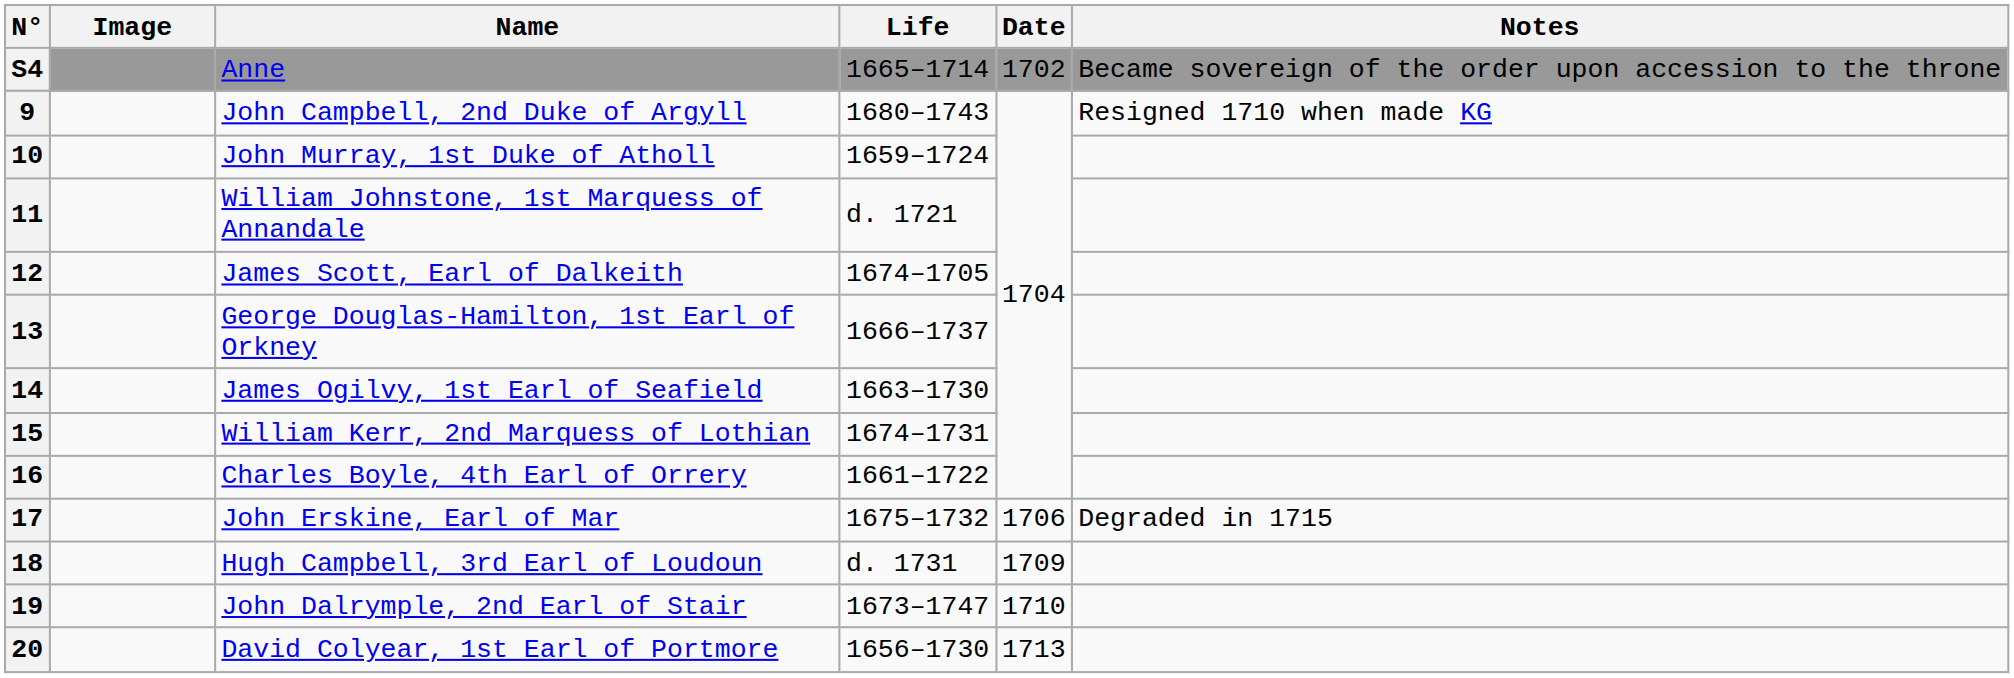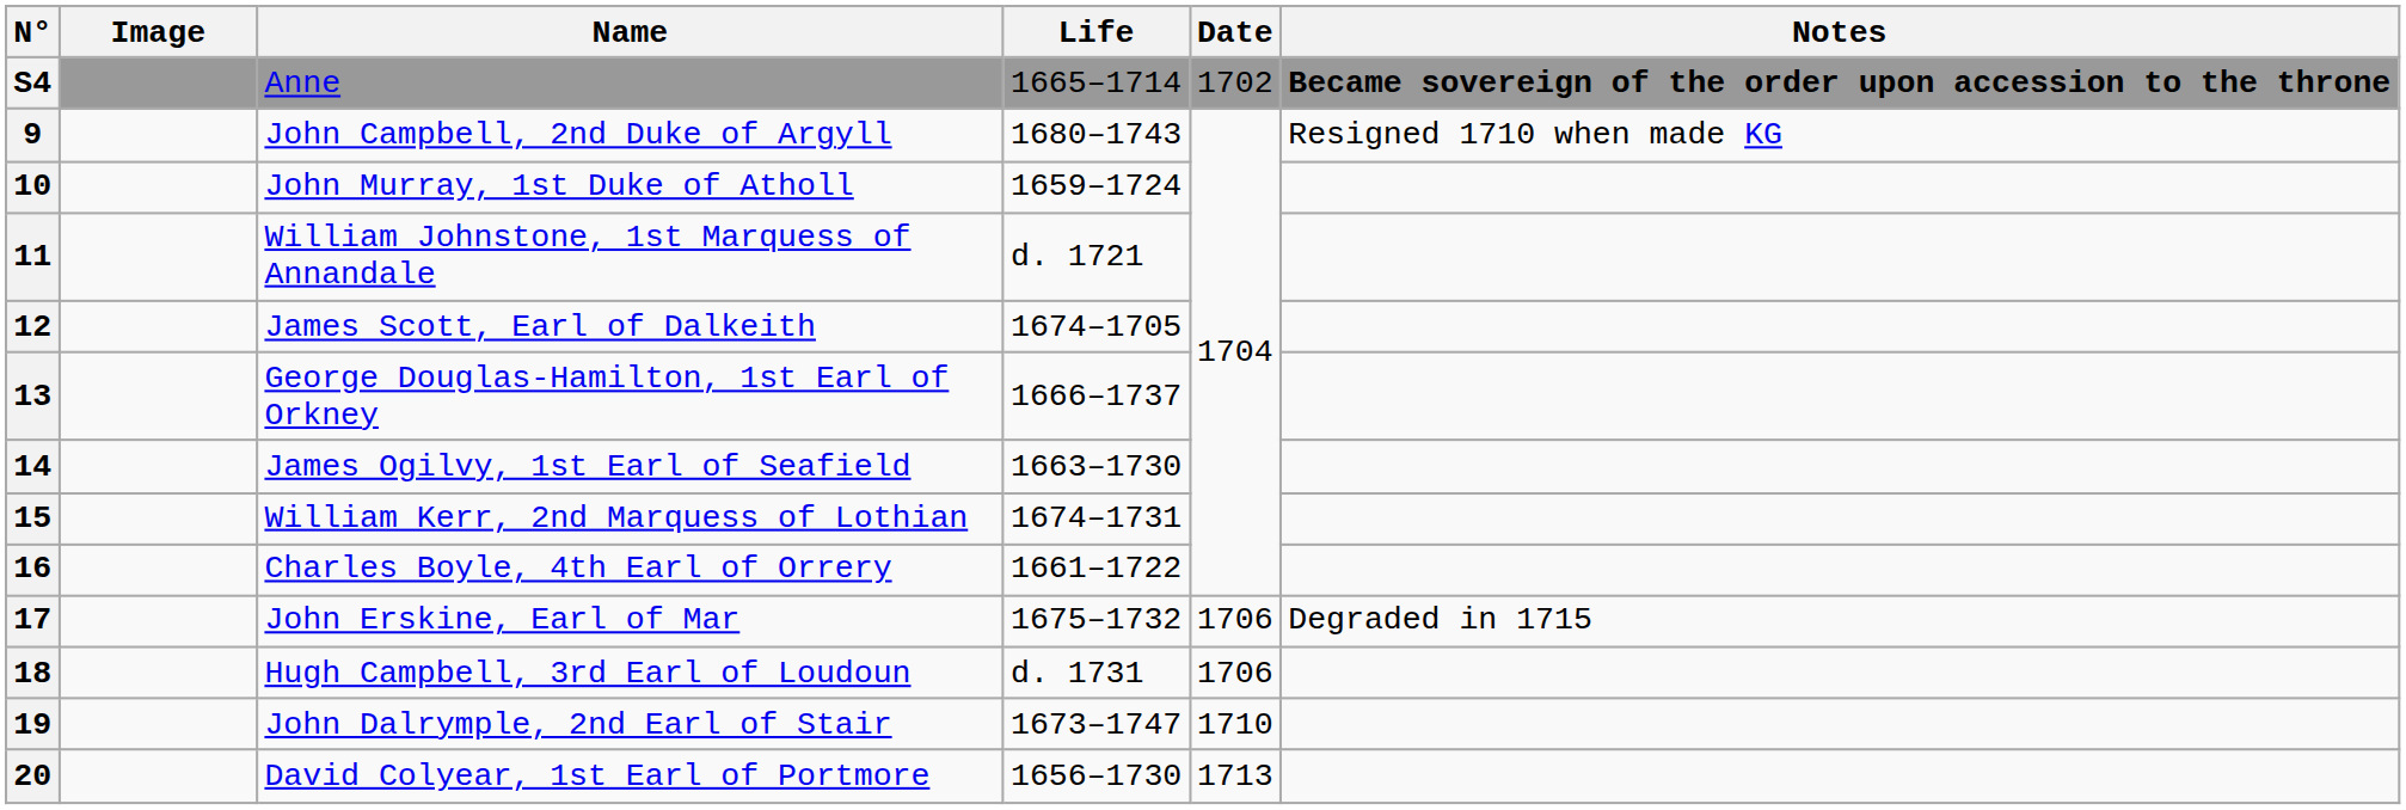 <table class="wikitable">
 <tr>
 <th>N°</th>
 <th style="width: 75px;">Image</th>
 <th style="width: 300px;">Name</th>
 <th>Life</th>
 <th>Date</th>
 <th>Notes</th>
 </tr>
 <tr bgcolor="#999999" id="Knights Founder">
 <th>S4</th>
 <td></td>
 <td><a href='#'>Anne</a></td>
 <td>1665–1714</td>
 <td>1702</td>
-<td>Became sovereign of the order upon accession to the throne</td>
+<td><strong>Became sovereign of the order upon accession to the throne</strong></td>
 </tr>
 <tr>
 <th>9</th>
 <td></td>
 <td><a href='#'>John Campbell, 2nd Duke of Argyll</a></td>
 <td>1680–1743</td>
 <td rowspan=8>1704</td>
 <td>Resigned 1710 when made <a href='#'>KG</a></td>
 </tr>
 <tr>
 <th>10</th>
 <td></td>
 <td><a href='#'>John Murray, 1st Duke of Atholl</a></td>
 <td>1659–1724</td>
 </tr>
 <tr>
 <th>11</th>
 <td></td>
 <td><a href='#'>William Johnstone, 1st Marquess of Annandale</a></td>
 <td>d. 1721</td>
 <td></td>
 </tr>
 <tr>
 <th>12</th>
 <td></td>
 <td><a href='#'>James Scott, Earl of Dalkeith</a></td>
 <td>1674–1705</td>
 <td></td>
 </tr>
 <tr>
 <th>13</th>
 <td></td>
 <td><a href='#'>George Douglas-Hamilton, 1st Earl of Orkney</a></td>
 <td>1666–1737</td>
 <td></td>
 </tr>
 <tr>
 <th>14</th>
 <td></td>
 <td><a href='#'>James Ogilvy, 1st Earl of Seafield</a></td>
 <td>1663–1730</td>
 <td></td>
 </tr>
 <tr>
 <th>15</th>
 <td></td>
 <td><a href='#'>William Kerr, 2nd Marquess of Lothian</a></td>
 <td>1674–1731</td>
 <td></td>
 </tr>
 <tr>
 <th>16</th>
 <td></td>
 <td><a href='#'>Charles Boyle, 4th Earl of Orrery</a></td>
 <td>1661–1722</td>
 <td></td>
 </tr>
 <tr>
 <th>17</th>
 <td></td>
 <td><a href='#'>John Erskine, Earl of Mar</a></td>
 <td>1675–1732</td>
 <td>1706</td>
 <td>Degraded in 1715</td>
 </tr>
 <tr>
 <th>18</th>
 <td></td>
 <td><a href='#'>Hugh Campbell, 3rd Earl of Loudoun</a></td>
 <td>d. 1731</td>
-<td>1709</td>
+<td>1706</td>
 <td></td>
 </tr>
 <tr>
 <th>19</th>
 <td></td>
 <td><a href='#'>John Dalrymple, 2nd Earl of Stair</a></td>
 <td>1673–1747</td>
 <td>1710</td>
 <td></td>
 </tr>
 <tr>
 <th>20</th>
 <td></td>
 <td><a href='#'>David Colyear, 1st Earl of Portmore</a></td>
 <td>1656–1730</td>
 <td>1713</td>
 <td></td>
 </tr>
 </table>
